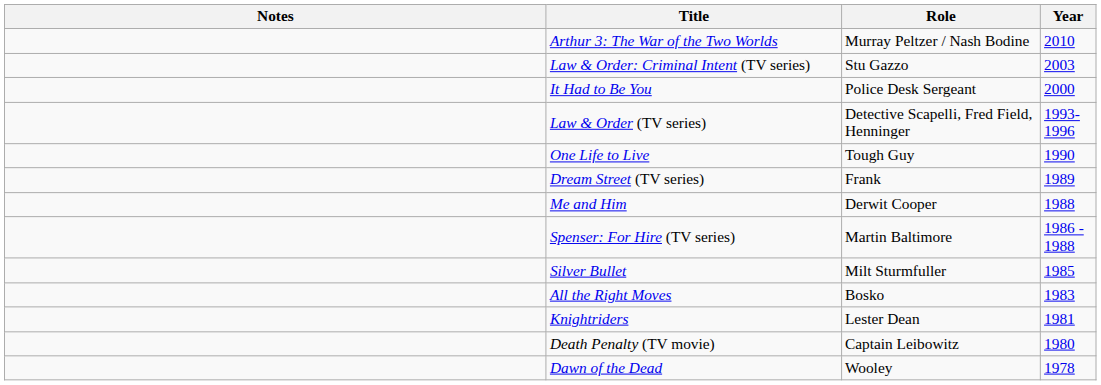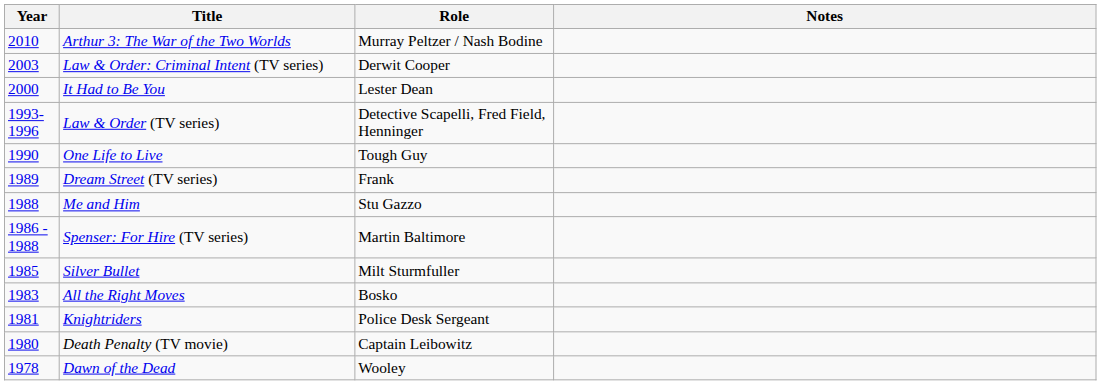 <table class="wikitable sortable" width="90%">
 <tr>
-<th class="unsortable">Notes</th>
+<th width="50px">Year</th>
 <th width="300px">Title</th>
 <th width="200px">Role</th>
-<th width="50px">Year</th>
+<th class="unsortable">Notes</th>
 </tr>
 <tr>
-<td></td>
+<td><a href='#'>2010</a></td>
 <td><em><a href='#'>Arthur 3: The War of the Two Worlds</a></em></td>
 <td>Murray Peltzer / Nash Bodine</td>
-<td><a href='#'>2010</a></td>
+<td></td>
 </tr>
 <tr>
+<td><a href='#'>2003</a></td>
+<td><em><a href='#'>Law & Order: Criminal Intent</a></em> (TV series)</td>
+<td>Derwit Cooper</td>
 <td></td>
-<td><em><a href='#'>Law & Order: Criminal Intent</a></em> (TV series)</td>
-<td>Stu Gazzo</td>
-<td><a href='#'>2003</a></td>
 </tr>
 <tr>
+<td><a href='#'>2000</a></td>
+<td><em><a href='#'>It Had to Be You</a></em></td>
+<td>Lester Dean</td>
 <td></td>
-<td><em><a href='#'>It Had to Be You</a></em></td>
-<td>Police Desk Sergeant</td>
-<td><a href='#'>2000</a></td>
 </tr>
 <tr>
-<td></td>
+<td><a href='#'>1993-1996</a></td>
 <td><em><a href='#'>Law & Order</a></em> (TV series)</td>
 <td>Detective Scapelli, Fred Field, Henninger</td>
-<td><a href='#'>1993-1996</a></td>
+<td></td>
 </tr>
 <tr>
-<td></td>
+<td><a href='#'>1990</a></td>
 <td><em><a href='#'>One Life to Live</a></em></td>
 <td>Tough Guy</td>
-<td><a href='#'>1990</a></td>
+<td></td>
 </tr>
 <tr>
-<td></td>
+<td><a href='#'>1989</a></td>
 <td><em><a href='#'>Dream Street</a></em> (TV series)</td>
 <td>Frank</td>
-<td><a href='#'>1989</a></td>
+<td></td>
 </tr>
 <tr>
+<td><a href='#'>1988</a></td>
+<td><em><a href='#'>Me and Him</a></em></td>
+<td>Stu Gazzo</td>
 <td></td>
-<td><em><a href='#'>Me and Him</a></em></td>
-<td>Derwit Cooper</td>
-<td><a href='#'>1988</a></td>
 </tr>
 <tr>
-<td></td>
+<td><a href='#'>1986 - 1988</a></td>
 <td><em><a href='#'>Spenser: For Hire</a></em> (TV series)</td>
 <td>Martin Baltimore</td>
-<td><a href='#'>1986 - 1988</a></td>
+<td></td>
 </tr>
 <tr>
-<td></td>
+<td><a href='#'>1985</a></td>
 <td><em><a href='#'>Silver Bullet</a></em></td>
 <td>Milt Sturmfuller</td>
-<td><a href='#'>1985</a></td>
+<td></td>
 </tr>
 <tr>
-<td></td>
+<td><a href='#'>1983</a></td>
 <td><em><a href='#'>All the Right Moves</a></em></td>
 <td>Bosko</td>
-<td><a href='#'>1983</a></td>
+<td></td>
 </tr>
 <tr>
+<td><a href='#'>1981</a></td>
+<td><em><a href='#'>Knightriders</a></em></td>
+<td>Police Desk Sergeant</td>
 <td></td>
-<td><em><a href='#'>Knightriders</a></em></td>
-<td>Lester Dean</td>
-<td><a href='#'>1981</a></td>
 </tr>
 <tr>
-<td></td>
+<td><a href='#'>1980</a></td>
 <td><em>Death Penalty</em> (TV movie)</td>
 <td>Captain Leibowitz</td>
-<td><a href='#'>1980</a></td>
+<td></td>
 </tr>
 <tr>
-<td></td>
+<td><a href='#'>1978</a></td>
 <td><em><a href='#'>Dawn of the Dead</a></em></td>
 <td>Wooley</td>
-<td><a href='#'>1978</a></td>
+<td></td>
 </tr>
 </table>
